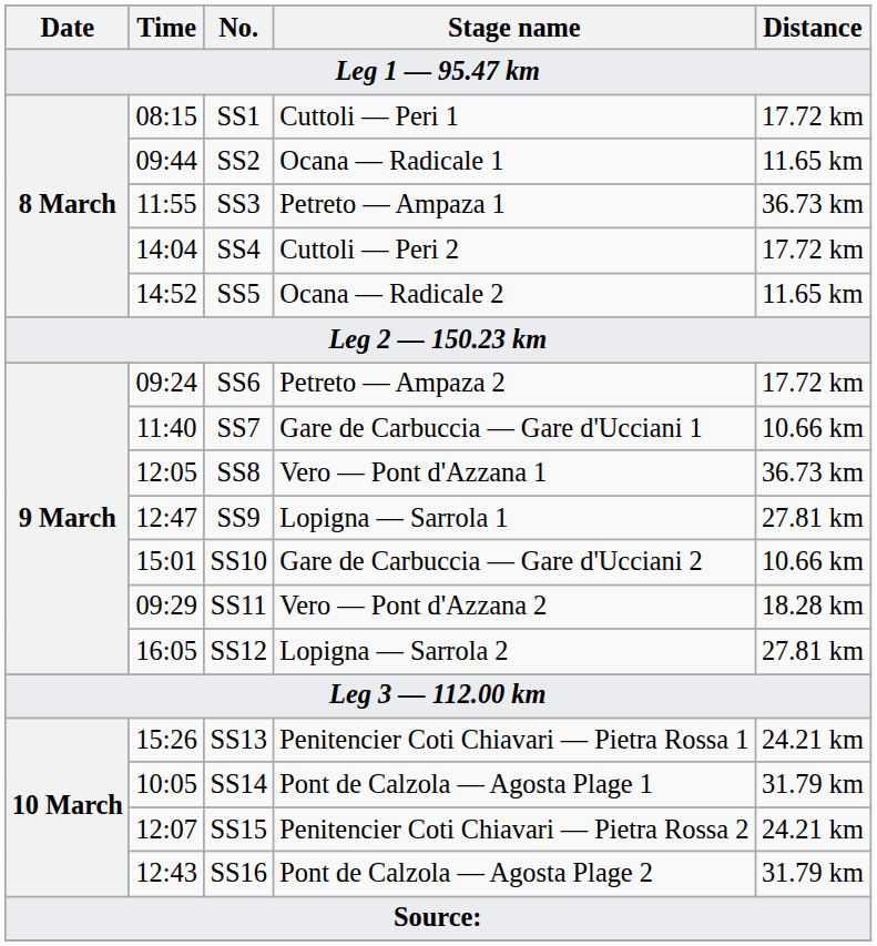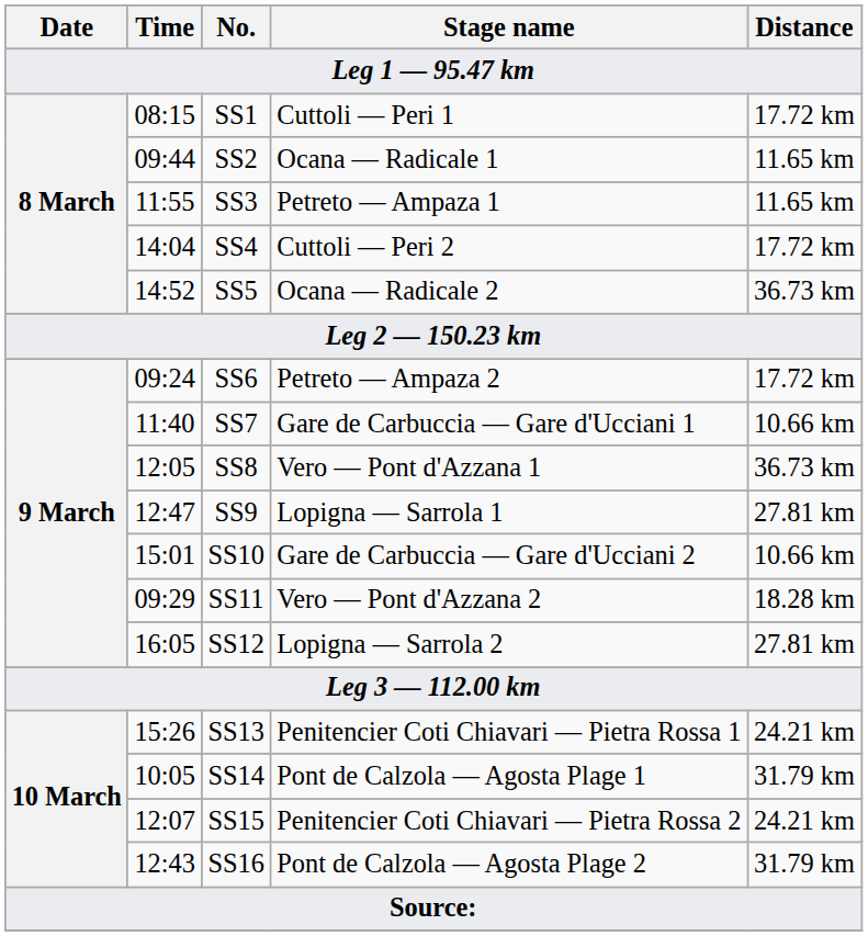 <table class="wikitable" style="font-size: 85%;">
 <tr>
 <th>Date</th>
 <th>Time</th>
 <th>No.</th>
 <th>Stage name</th>
 <th>Distance</th>
 </tr>
 <tr>
 <td style="background-color:#EAECF0; text-align:center" colspan="5"><strong><em>Leg 1 — 95.47 km</em></strong></td>
 </tr>
 <tr>
 <th rowspan="5">8 March</th>
 <td align="center">08:15</td>
 <td align="center">SS1</td>
 <td>Cuttoli — Peri 1</td>
 <td align="center">17.72 km</td>
 </tr>
 <tr>
 <td align="center">09:44</td>
 <td align="center">SS2</td>
 <td>Ocana — Radicale 1</td>
 <td align="center">11.65 km</td>
 </tr>
 <tr>
 <td align="center">11:55</td>
 <td align="center">SS3</td>
 <td>Petreto — Ampaza 1</td>
-<td align="center">36.73 km</td>
+<td align="center">11.65 km</td>
 </tr>
 <tr>
 <td align="center">14:04</td>
 <td align="center">SS4</td>
 <td>Cuttoli — Peri 2</td>
 <td align="center">17.72 km</td>
 </tr>
 <tr>
 <td align="center">14:52</td>
 <td align="center">SS5</td>
 <td>Ocana — Radicale 2</td>
-<td align="center">11.65 km</td>
+<td align="center">36.73 km</td>
 </tr>
 <tr>
 <td style="background-color:#EAECF0; text-align:center" colspan="5"><strong><em>Leg 2 — 150.23 km</em></strong></td>
 </tr>
 <tr>
 <th rowspan="7">9 March</th>
 <td align="center">09:24</td>
 <td align="center">SS6</td>
 <td>Petreto — Ampaza 2</td>
 <td align="center">17.72 km</td>
 </tr>
 <tr>
 <td align="center">11:40</td>
 <td align="center">SS7</td>
 <td>Gare de Carbuccia — Gare d'Ucciani 1</td>
 <td align="center">10.66 km</td>
 </tr>
 <tr>
 <td align="center">12:05</td>
 <td align="center">SS8</td>
 <td>Vero — Pont d'Azzana 1</td>
 <td align="center">36.73 km</td>
 </tr>
 <tr>
 <td align="center">12:47</td>
 <td align="center">SS9</td>
 <td>Lopigna — Sarrola 1</td>
 <td align="center">27.81 km</td>
 </tr>
 <tr>
 <td align="center">15:01</td>
 <td align="center">SS10</td>
 <td>Gare de Carbuccia — Gare d'Ucciani 2</td>
 <td align="center">10.66 km</td>
 </tr>
 <tr>
 <td align="center">09:29</td>
 <td align="center">SS11</td>
 <td>Vero — Pont d'Azzana 2</td>
 <td align="center">18.28 km</td>
 </tr>
 <tr>
 <td align="center">16:05</td>
 <td align="center">SS12</td>
 <td>Lopigna — Sarrola 2</td>
 <td align="center">27.81 km</td>
 </tr>
 <tr>
 <td style="background-color:#EAECF0; text-align:center" colspan="5"><strong><em>Leg 3 — 112.00 km</em></strong></td>
 </tr>
 <tr>
 <th rowspan="4">10 March</th>
 <td align="center">15:26</td>
 <td align="center">SS13</td>
 <td>Penitencier Coti Chiavari — Pietra Rossa 1</td>
 <td align="center">24.21 km</td>
 </tr>
 <tr>
 <td align="center">10:05</td>
 <td align="center">SS14</td>
 <td>Pont de Calzola — Agosta Plage 1</td>
 <td align="center">31.79 km</td>
 </tr>
 <tr>
 <td align="center">12:07</td>
 <td align="center">SS15</td>
 <td>Penitencier Coti Chiavari — Pietra Rossa 2</td>
 <td align="center">24.21 km</td>
 </tr>
 <tr>
 <td align="center">12:43</td>
 <td align="center">SS16</td>
 <td>Pont de Calzola — Agosta Plage 2</td>
 <td align="center">31.79 km</td>
 </tr>
 <tr>
 <td style="background-color:#EAECF0; text-align:center" colspan="5"><strong>Source:</strong></td>
 </tr>
 <tr>
 </tr>
 </table>
